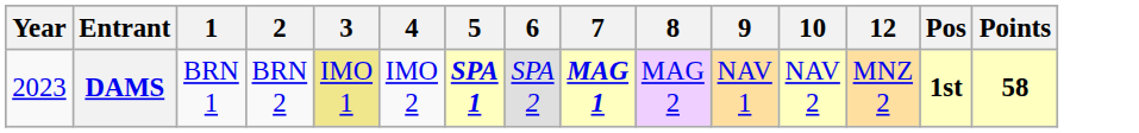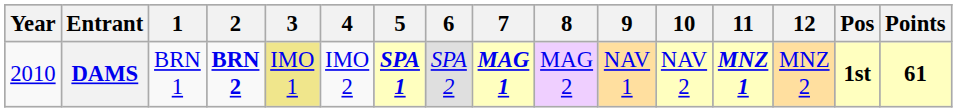 <table class="wikitable" style="text-align:center; font-size:85%">
 <tr>
 <th>Year</th>
 <th>Entrant</th>
 <th>1</th>
 <th>2</th>
 <th>3</th>
 <th>4</th>
 <th>5</th>
 <th>6</th>
 <th>7</th>
 <th>8</th>
 <th>9</th>
 <th>10</th>
+<th>11</th>
 <th>12</th>
 <th>Pos</th>
 <th>Points</th>
 </tr>
 <tr>
-<td id=2010A><a href='#'>2023</a></td>
+<td id=2010A><a href='#'>2010</a></td>
 <th nowrap><a href='#'>DAMS</a></th>
 <td><a href='#'>BRN<br>1</a></td>
-<td><a href='#'>BRN<br>2</a></td>
+<td><strong><a href='#'>BRN<br>2</a></strong></td>
 <td style="background: khaki;"><a href='#'>IMO<br>1</a></td>
 <td><a href='#'>IMO<br>2</a></td>
 <td style="background:#FFFFBF;"><strong><em><a href='#'>SPA<br>1</a></em></strong><br></td>
 <td style="background:#DFDFDF;"><em><a href='#'>SPA<br>2</a></em><br></td>
 <td style="background:#FFFFBF;"><strong><em><a href='#'>MAG<br>1</a></em></strong><br></td>
 <td style="background:#EFCFFF;"><a href='#'>MAG<br>2</a><br></td>
 <td style="background:#FFDF9F;"><a href='#'>NAV<br>1</a><br></td>
 <td style="background:#FFFFBF;"><a href='#'>NAV<br>2</a><br></td>
+<td style="background:#FFFFBF;"><strong><em><a href='#'>MNZ<br>1</a></em></strong><br></td>
 <td style="background:#FFDF9F;"><a href='#'>MNZ<br>2</a><br></td>
 <td style="background:#FFFFBF;"><strong>1st</strong></td>
-<td style="background:#FFFFBF;"><strong>58</strong></td>
+<td style="background:#FFFFBF;"><strong>61</strong></td>
 </tr>
 </table>
